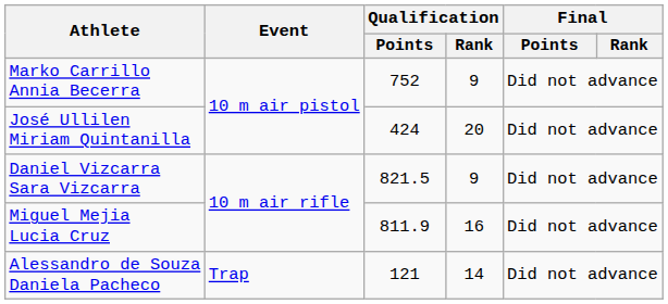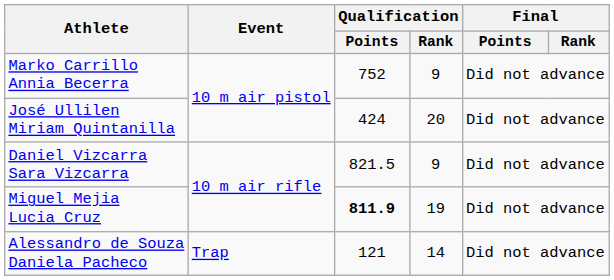 <table class=wikitable style=font-size:90%;text-align:center>
 <tr>
 <th rowspan=2>Athlete</th>
 <th rowspan=2>Event</th>
 <th colspan=2>Qualification</th>
 <th colspan=2>Final</th>
 </tr>
 <tr style=font-size:95%>
 <th>Points</th>
 <th>Rank</th>
 <th>Points</th>
 <th>Rank</th>
 </tr>
 <tr>
 <td align=left><a href='#'>Marko Carrillo</a><br><a href='#'>Annia Becerra</a></td>
 <td align=left rowspan=2><a href='#'>10 m air pistol</a></td>
 <td>752</td>
 <td>9</td>
 <td colspan=2>Did not advance</td>
 </tr>
 <tr>
 <td align=left><a href='#'>José Ullilen</a><br><a href='#'>Miriam Quintanilla</a></td>
 <td>424</td>
 <td>20</td>
 <td colspan=2>Did not advance</td>
 </tr>
 <tr>
 <td align=left><a href='#'>Daniel Vizcarra</a><br><a href='#'>Sara Vizcarra</a></td>
 <td align=left rowspan=2><a href='#'>10 m air rifle</a></td>
 <td>821.5</td>
 <td>9</td>
 <td colspan=2>Did not advance</td>
 </tr>
 <tr>
 <td align=left><a href='#'>Miguel Mejia</a><br><a href='#'>Lucia Cruz</a></td>
-<td>811.9</td>
-<td>16</td>
+<td><strong>811.9</strong></td>
+<td>19</td>
 <td colspan=2>Did not advance</td>
 </tr>
 <tr>
 <td align=left><a href='#'>Alessandro de Souza</a><br><a href='#'>Daniela Pacheco</a></td>
 <td align=left><a href='#'>Trap</a></td>
 <td>121</td>
 <td>14</td>
 <td colspan=2>Did not advance</td>
 </tr>
 </table>
